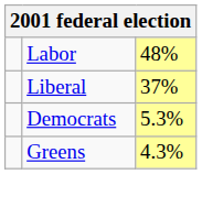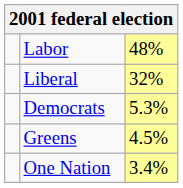 <table class="wikitable">
 <tr>
 <th colspan="3">2001 federal election</th>
 </tr>
 <tr>
 <td> </td>
 <td><a href='#'>Labor</a></td>
 <td bgcolor="FFFF99">48%</td>
 </tr>
 <tr>
 <td> </td>
 <td><a href='#'>Liberal</a></td>
-<td bgcolor="FFFF99">37%</td>
+<td bgcolor="FFFF99">32%</td>
 </tr>
 <tr>
 <td> </td>
 <td><a href='#'>Democrats</a></td>
 <td bgcolor="FFFF99">5.3%</td>
 </tr>
 <tr>
 <td> </td>
 <td><a href='#'>Greens</a></td>
-<td bgcolor="FFFF99">4.3%</td>
+<td bgcolor="FFFF99">4.5%</td>
+</tr>
+<tr>
+<td> </td>
+<td><a href='#'>One Nation</a></td>
+<td bgcolor="FFFF99">3.4%</td>
 </tr>
 </table>
